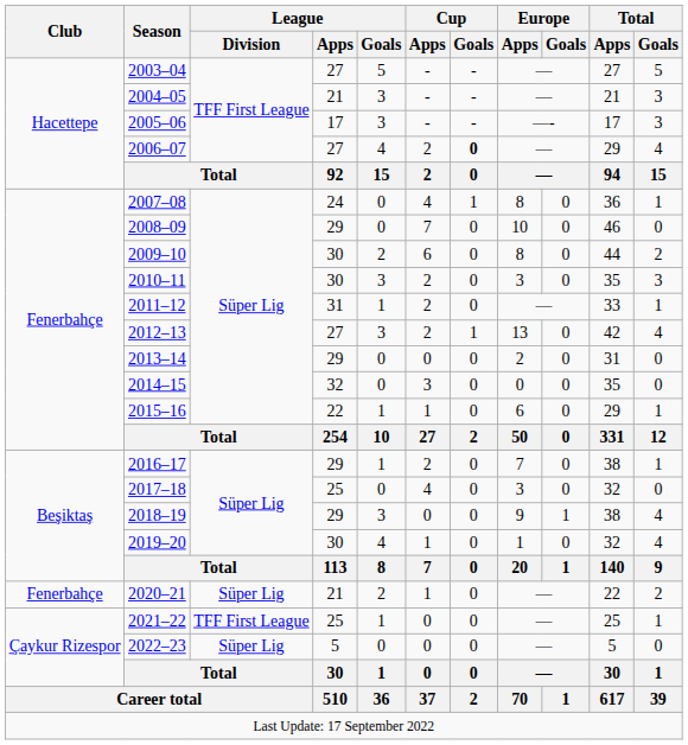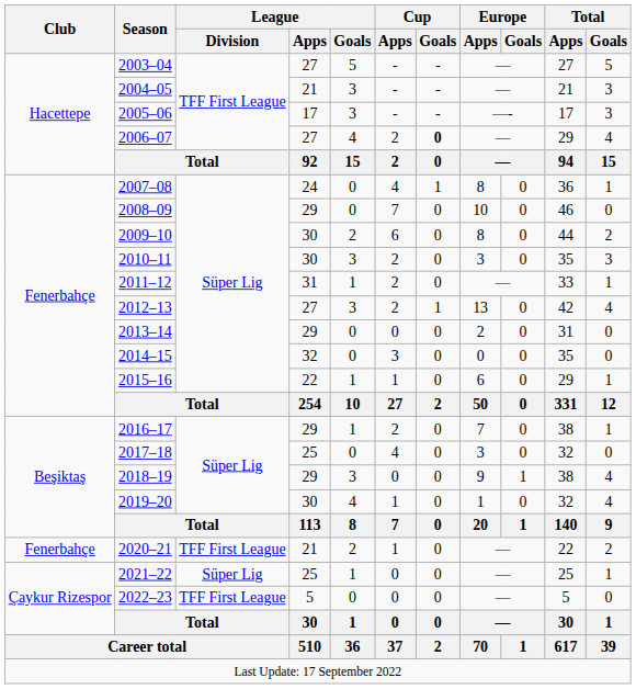 <table class="wikitable" style="text-align:center;">
 <tr>
 <th rowspan="2">Club</th>
 <th rowspan="2">Season</th>
 <th colspan="3">League</th>
 <th colspan="2">Cup</th>
 <th colspan="2">Europe</th>
 <th colspan="2">Total</th>
 </tr>
 <tr>
 <th>Division</th>
 <th>Apps</th>
 <th>Goals</th>
 <th>Apps</th>
 <th>Goals</th>
 <th>Apps</th>
 <th>Goals</th>
 <th>Apps</th>
 <th>Goals</th>
 </tr>
 <tr>
 <td rowspan="5" valign="center"><a href='#'>Hacettepe</a></td>
 <td><a href='#'>2003–04</a></td>
 <td rowspan="4"><a href='#'>TFF First League</a></td>
 <td>27</td>
 <td>5</td>
 <td>-</td>
 <td>-</td>
 <td colspan="2">—</td>
 <td>27</td>
 <td>5</td>
 </tr>
 <tr>
 <td><a href='#'>2004–05</a></td>
 <td>21</td>
 <td>3</td>
 <td>-</td>
 <td>-</td>
 <td colspan="2">—</td>
 <td>21</td>
 <td>3</td>
 </tr>
 <tr>
 <td><a href='#'>2005–06</a></td>
 <td>17</td>
 <td>3</td>
 <td>-</td>
 <td>-</td>
 <td colspan="2">—-</td>
 <td>17</td>
 <td>3</td>
 </tr>
 <tr>
 <td><a href='#'>2006–07</a></td>
 <td>27</td>
 <td>4</td>
 <td>2</td>
 <td><strong>0</strong></td>
 <td colspan="2">—</td>
 <td>29</td>
 <td>4</td>
 </tr>
 <tr>
 <th colspan="2">Total</th>
 <th>92</th>
 <th>15</th>
 <th>2</th>
 <th>0</th>
 <th colspan="2">—</th>
 <th>94</th>
 <th>15</th>
 </tr>
 <tr>
 <td rowspan="10"><a href='#'>Fenerbahçe</a></td>
 <td><a href='#'>2007–08</a></td>
 <td rowspan="9"><a href='#'>Süper Lig</a></td>
 <td>24</td>
 <td>0</td>
 <td>4</td>
 <td>1</td>
 <td>8</td>
 <td>0</td>
 <td>36</td>
 <td>1</td>
 </tr>
 <tr>
 <td><a href='#'>2008–09</a></td>
 <td>29</td>
 <td>0</td>
 <td>7</td>
 <td>0</td>
 <td>10</td>
 <td>0</td>
 <td>46</td>
 <td>0</td>
 </tr>
 <tr>
 <td><a href='#'>2009–10</a></td>
 <td>30</td>
 <td>2</td>
 <td>6</td>
 <td>0</td>
 <td>8</td>
 <td>0</td>
 <td>44</td>
 <td>2</td>
 </tr>
 <tr>
 <td><a href='#'>2010–11</a></td>
 <td>30</td>
 <td>3</td>
 <td>2</td>
 <td>0</td>
 <td>3</td>
 <td>0</td>
 <td>35</td>
 <td>3</td>
 </tr>
 <tr>
 <td><a href='#'>2011–12</a></td>
 <td>31</td>
 <td>1</td>
 <td>2</td>
 <td>0</td>
 <td colspan="2">—</td>
 <td>33</td>
 <td>1</td>
 </tr>
 <tr>
 <td><a href='#'>2012–13</a></td>
 <td>27</td>
 <td>3</td>
 <td>2</td>
 <td>1</td>
 <td>13</td>
 <td>0</td>
 <td>42</td>
 <td>4</td>
 </tr>
 <tr>
 <td><a href='#'>2013–14</a></td>
 <td>29</td>
 <td>0</td>
 <td>0</td>
 <td>0</td>
 <td>2</td>
 <td>0</td>
 <td>31</td>
 <td>0</td>
 </tr>
 <tr>
 <td><a href='#'>2014–15</a></td>
 <td>32</td>
 <td>0</td>
 <td>3</td>
 <td>0</td>
 <td>0</td>
 <td>0</td>
 <td>35</td>
 <td>0</td>
 </tr>
 <tr>
 <td><a href='#'>2015–16</a></td>
 <td>22</td>
 <td>1</td>
 <td>1</td>
 <td>0</td>
 <td>6</td>
 <td>0</td>
 <td>29</td>
 <td>1</td>
 </tr>
 <tr>
 <th colspan="2">Total</th>
 <th>254</th>
 <th>10</th>
 <th>27</th>
 <th>2</th>
 <th>50</th>
 <th>0</th>
 <th>331</th>
 <th>12</th>
 </tr>
 <tr>
 <td rowspan="5"><a href='#'>Beşiktaş</a></td>
 <td><a href='#'>2016–17</a></td>
 <td rowspan="4"><a href='#'>Süper Lig</a></td>
 <td>29</td>
 <td>1</td>
 <td>2</td>
 <td>0</td>
 <td>7</td>
 <td>0</td>
 <td>38</td>
 <td>1</td>
 </tr>
 <tr>
 <td><a href='#'>2017–18</a></td>
 <td>25</td>
 <td>0</td>
 <td>4</td>
 <td>0</td>
 <td>3</td>
 <td>0</td>
 <td>32</td>
 <td>0</td>
 </tr>
 <tr>
 <td><a href='#'>2018–19</a></td>
 <td>29</td>
 <td>3</td>
 <td>0</td>
 <td>0</td>
 <td>9</td>
 <td>1</td>
 <td>38</td>
 <td>4</td>
 </tr>
 <tr>
 <td><a href='#'>2019–20</a></td>
 <td>30</td>
 <td>4</td>
 <td>1</td>
 <td>0</td>
 <td>1</td>
 <td>0</td>
 <td>32</td>
 <td>4</td>
 </tr>
 <tr>
 <th colspan="2">Total</th>
 <th>113</th>
 <th>8</th>
 <th>7</th>
 <th>0</th>
 <th>20</th>
 <th>1</th>
 <th>140</th>
 <th>9</th>
 </tr>
 <tr>
 <td><a href='#'>Fenerbahçe</a></td>
 <td><a href='#'>2020–21</a></td>
-<td><a href='#'>Süper Lig</a></td>
+<td><a href='#'>TFF First League</a></td>
 <td>21</td>
 <td>2</td>
 <td>1</td>
 <td>0</td>
 <td colspan="2">—</td>
 <td>22</td>
 <td>2</td>
 </tr>
 <tr>
 <td rowspan="3"><a href='#'>Çaykur Rizespor</a></td>
 <td><a href='#'>2021–22</a></td>
-<td><a href='#'>TFF First League</a></td>
+<td><a href='#'>Süper Lig</a></td>
 <td>25</td>
 <td>1</td>
 <td>0</td>
 <td>0</td>
 <td colspan="2">—</td>
 <td>25</td>
 <td>1</td>
 </tr>
 <tr>
 <td><a href='#'>2022–23</a></td>
-<td><a href='#'>Süper Lig</a></td>
+<td><a href='#'>TFF First League</a></td>
 <td>5</td>
 <td>0</td>
 <td>0</td>
 <td>0</td>
 <td colspan="2">—</td>
 <td>5</td>
 <td>0</td>
 </tr>
 <tr>
 <th colspan="2">Total</th>
 <th>30</th>
 <th>1</th>
 <th>0</th>
 <th>0</th>
 <th colspan="2">—</th>
 <th>30</th>
 <th>1</th>
 </tr>
 <tr>
 <th colspan="3">Career total</th>
 <th>510</th>
 <th>36</th>
 <th>37</th>
 <th>2</th>
 <th>70</th>
 <th>1</th>
 <th>617</th>
 <th>39</th>
 </tr>
 <tr>
 <td colspan="20"><small>Last Update: 17 September 2022</small></td>
 </tr>
 </table>
